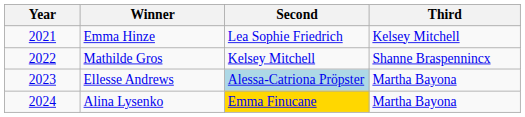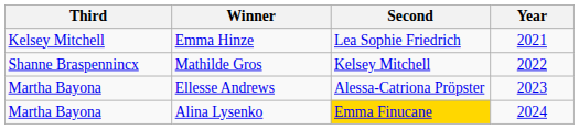 <table class="wikitable alternance sortable">
 <tr bgcolor="#CCCCCC">
-<th width="100"><strong>Year</strong></th>
+<th width="200"><strong>Third</strong></th>
 <th width="200"><strong>Winner</strong></th>
 <th width="200"><strong>Second</strong></th>
-<th width="200"><strong>Third</strong></th>
+<th width="100"><strong>Year</strong></th>
 </tr>
 <tr>
-<td align="center"><a href='#'>2021</a></td>
+<td> <a href='#'>Kelsey Mitchell</a></td>
 <td> <a href='#'>Emma Hinze</a></td>
 <td> <a href='#'>Lea Sophie Friedrich</a></td>
-<td> <a href='#'>Kelsey Mitchell</a></td>
+<td align="center"><a href='#'>2021</a></td>
 </tr>
 <tr>
-<td align="center"><a href='#'>2022</a></td>
+<td> <a href='#'>Shanne Braspennincx</a></td>
 <td> <a href='#'>Mathilde Gros</a></td>
 <td> <a href='#'>Kelsey Mitchell</a></td>
-<td> <a href='#'>Shanne Braspennincx</a></td>
+<td align="center"><a href='#'>2022</a></td>
 </tr>
 <tr>
+<td> <a href='#'>Martha Bayona</a></td>
+<td> <a href='#'>Ellesse Andrews</a></td>
+<td> <a href='#'>Alessa-Catriona Pröpster</a></td>
 <td align="center"><a href='#'>2023</a></td>
-<td> <a href='#'>Ellesse Andrews</a></td>
-<td style="background: lightblue;"> <a href='#'>Alessa-Catriona Pröpster</a></td>
-<td> <a href='#'>Martha Bayona</a></td>
 </tr>
 <tr>
-<td align="center"><a href='#'>2024</a></td>
+<td> <a href='#'>Martha Bayona</a></td>
 <td> <a href='#'>Alina Lysenko</a></td>
 <td style="background: gold;"> <a href='#'>Emma Finucane</a></td>
-<td> <a href='#'>Martha Bayona</a></td>
+<td align="center"><a href='#'>2024</a></td>
 </tr>
 </table>
